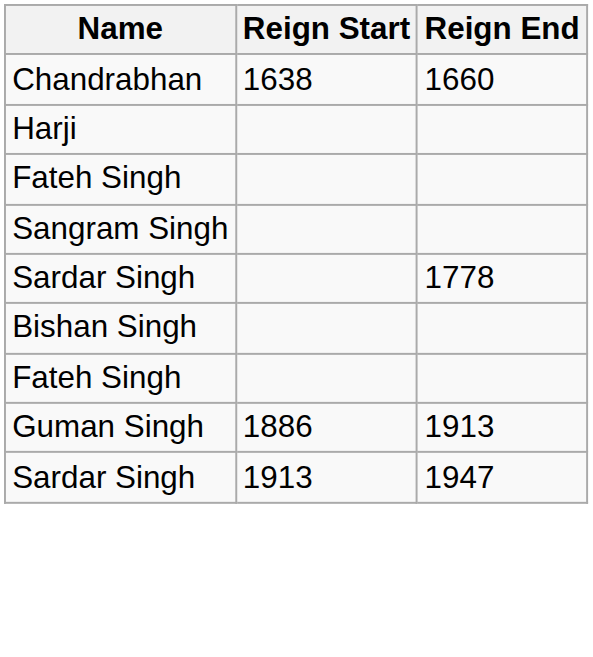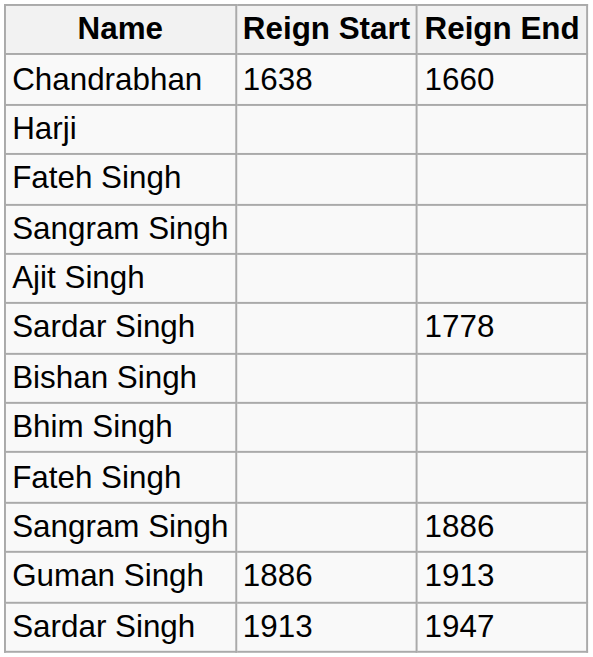 <table class="wikitable">
 <tr>
 <th>Name</th>
 <th>Reign Start</th>
 <th>Reign End</th>
 </tr>
 <tr>
 <td>Chandrabhan</td>
 <td>1638</td>
 <td>1660</td>
 </tr>
 <tr>
 <td>Harji</td>
 <td></td>
 <td></td>
 </tr>
 <tr>
 <td>Fateh Singh</td>
 <td></td>
 <td></td>
 </tr>
 <tr>
 <td>Sangram Singh</td>
 <td></td>
 <td></td>
 </tr>
 <tr>
+<td>Ajit Singh</td>
+<td></td>
+<td></td>
+</tr>
+<tr>
 <td>Sardar Singh</td>
 <td></td>
 <td>1778</td>
 </tr>
 <tr>
 <td>Bishan Singh</td>
 <td></td>
 <td></td>
 </tr>
 <tr>
+<td>Bhim Singh</td>
+<td></td>
+<td></td>
+</tr>
+<tr>
 <td>Fateh Singh</td>
 <td></td>
 <td></td>
+</tr>
+<tr>
+<td>Sangram Singh</td>
+<td></td>
+<td>1886</td>
 </tr>
 <tr>
 <td>Guman Singh</td>
 <td>1886</td>
 <td>1913</td>
 </tr>
 <tr>
 <td>Sardar Singh</td>
 <td>1913</td>
 <td>1947</td>
 </tr>
 </table>
